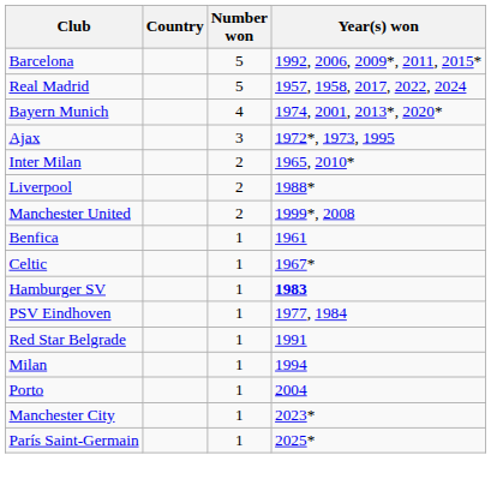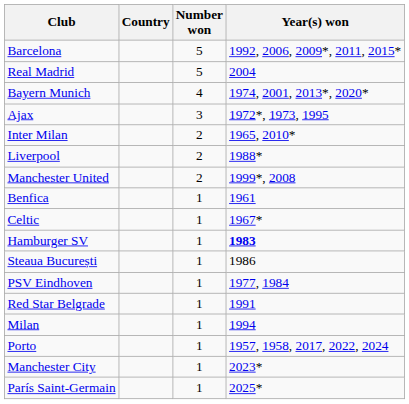 <table class="wikitable sortable">
 <tr>
 <th>Club</th>
 <th>Country</th>
 <th>Number<br>won</th>
 <th>Year(s) won</th>
 </tr>
 <tr>
 <td><a href='#'>Barcelona</a></td>
 <td></td>
 <td style="text-align:center">5</td>
 <td><a href='#'>1992</a>, <a href='#'>2006</a>, <a href='#'>2009</a>*, <a href='#'>2011</a>, <a href='#'>2015</a>*</td>
 </tr>
 <tr>
 <td><a href='#'>Real Madrid</a></td>
 <td></td>
 <td style="text-align:center">5</td>
-<td><a href='#'>1957</a>, <a href='#'>1958</a>, <a href='#'>2017</a>, <a href='#'>2022</a>, <a href='#'>2024</a></td>
+<td><a href='#'>2004</a></td>
 </tr>
 <tr>
 <td><a href='#'>Bayern Munich</a></td>
 <td></td>
 <td style="text-align:center">4</td>
 <td><a href='#'>1974</a>, <a href='#'>2001</a>, <a href='#'>2013</a>*, <a href='#'>2020</a>*</td>
 </tr>
 <tr>
 <td><a href='#'>Ajax</a></td>
 <td></td>
 <td style="text-align:center">3</td>
 <td><a href='#'>1972</a>*, <a href='#'>1973</a>, <a href='#'>1995</a></td>
 </tr>
 <tr>
 <td><a href='#'>Inter Milan</a></td>
 <td></td>
 <td style="text-align:center">2</td>
 <td><a href='#'>1965</a>, <a href='#'>2010</a>*</td>
 </tr>
 <tr>
 <td><a href='#'>Liverpool</a></td>
 <td></td>
 <td style="text-align:center">2</td>
 <td><a href='#'>1988</a>*</td>
 </tr>
 <tr>
 <td><a href='#'>Manchester United</a></td>
 <td></td>
 <td style="text-align:center">2</td>
 <td><a href='#'>1999</a>*, <a href='#'>2008</a></td>
 </tr>
 <tr>
 <td><a href='#'>Benfica</a></td>
 <td></td>
 <td style="text-align:center">1</td>
 <td><a href='#'>1961</a></td>
 </tr>
 <tr>
 <td><a href='#'>Celtic</a></td>
 <td></td>
 <td style="text-align:center">1</td>
 <td><a href='#'>1967</a>*</td>
 </tr>
 <tr>
 <td><a href='#'>Hamburger SV</a></td>
 <td></td>
 <td style="text-align:center">1</td>
 <td><strong><a href='#'>1983</a></strong></td>
 </tr>
 <tr>
+<td><a href='#'>Steaua București</a></td>
+<td></td>
+<td style="text-align:center">1</td>
+<td>1986</td>
+</tr>
+<tr>
 <td><a href='#'>PSV Eindhoven</a></td>
 <td></td>
 <td style="text-align:center">1</td>
 <td><a href='#'>1977</a>, <a href='#'>1984</a></td>
 </tr>
 <tr>
 <td><a href='#'>Red Star Belgrade</a></td>
 <td></td>
 <td style="text-align:center">1</td>
 <td><a href='#'>1991</a></td>
 </tr>
 <tr>
 <td><a href='#'>Milan</a></td>
 <td></td>
 <td style="text-align:center">1</td>
 <td><a href='#'>1994</a></td>
 </tr>
 <tr>
 <td><a href='#'>Porto</a></td>
 <td></td>
 <td style="text-align:center">1</td>
-<td><a href='#'>2004</a></td>
+<td><a href='#'>1957</a>, <a href='#'>1958</a>, <a href='#'>2017</a>, <a href='#'>2022</a>, <a href='#'>2024</a></td>
 </tr>
 <tr>
 <td><a href='#'>Manchester City</a></td>
 <td></td>
 <td style="text-align:center">1</td>
 <td><a href='#'>2023</a>*</td>
 </tr>
 <tr>
 <td><a href='#'>París Saint-Germain</a></td>
 <td></td>
 <td style="text-align:center">1</td>
 <td><a href='#'>2025</a>*</td>
 </tr>
 </table>
